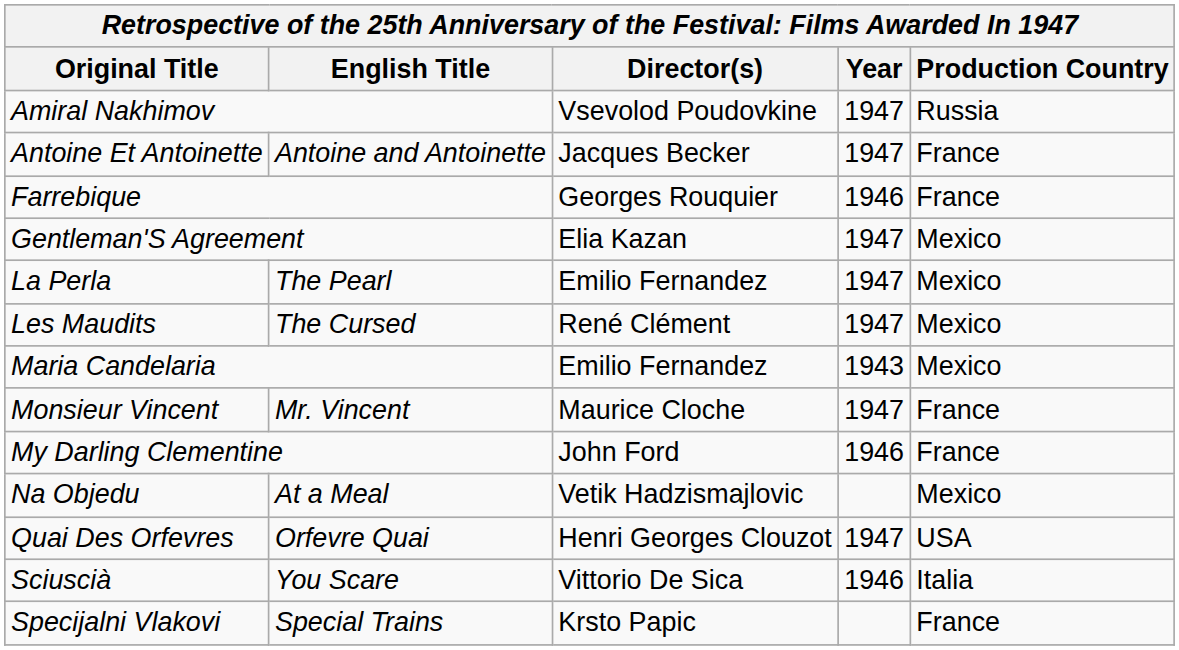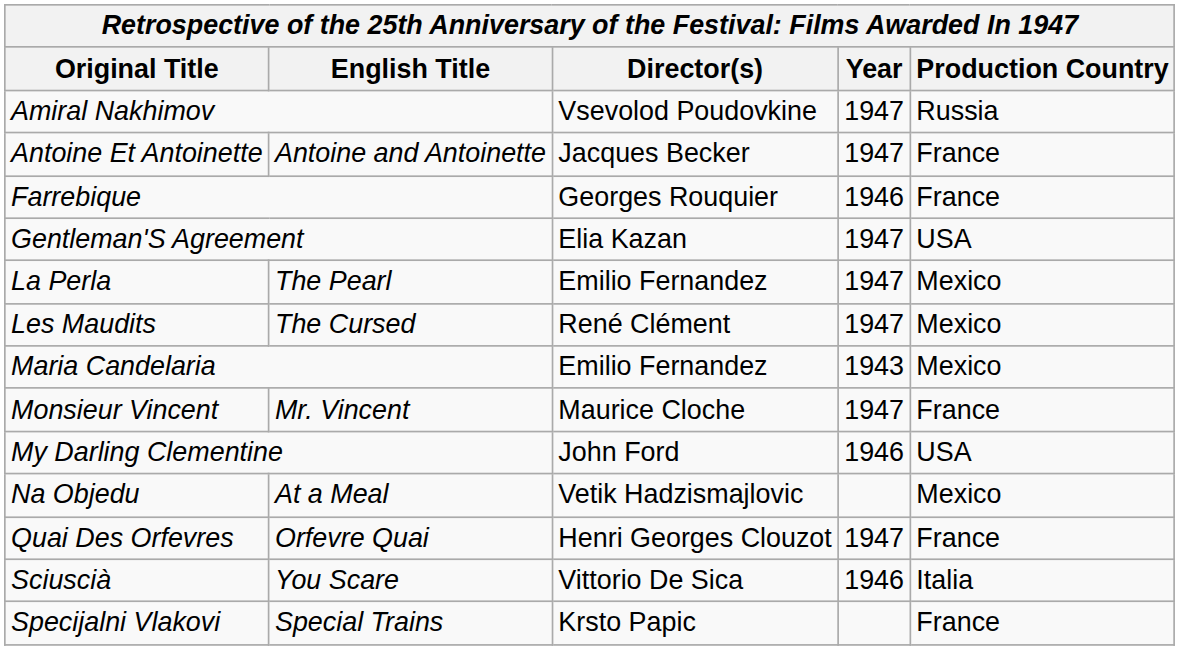 <table class="wikitable">
 <tr>
 <th colspan="5"><em>Retrospective of the 25th Anniversary of the Festival: Films Awarded In 1947</em></th>
 </tr>
 <tr>
 <th>Original Title</th>
 <th>English Title</th>
 <th>Director(s)</th>
 <th>Year</th>
 <th>Production Country</th>
 </tr>
 <tr>
 <td colspan="2"><em>Amiral Nakhimov</em></td>
 <td>Vsevolod Poudovkine</td>
 <td>1947</td>
 <td>Russia</td>
 </tr>
 <tr>
 <td><em>Antoine Et Antoinette</em></td>
 <td><em>Antoine and Antoinette</em></td>
 <td>Jacques Becker</td>
 <td>1947</td>
 <td>France</td>
 </tr>
 <tr>
 <td colspan="2"><em>Farrebique</em></td>
 <td>Georges Rouquier</td>
 <td>1946</td>
 <td>France</td>
 </tr>
 <tr>
 <td colspan="2"><em>Gentleman'S Agreement</em></td>
 <td>Elia Kazan</td>
 <td>1947</td>
-<td>Mexico</td>
+<td>USA</td>
 </tr>
 <tr>
 <td><em>La Perla</em></td>
 <td><em>The Pearl</em></td>
 <td>Emilio Fernandez</td>
 <td>1947</td>
 <td>Mexico</td>
 </tr>
 <tr>
 <td><em>Les Maudits</em></td>
 <td><em>The Cursed</em></td>
 <td>René Clément</td>
 <td>1947</td>
 <td>Mexico</td>
 </tr>
 <tr>
 <td colspan="2"><em>Maria Candelaria</em></td>
 <td>Emilio Fernandez</td>
 <td>1943</td>
 <td>Mexico</td>
 </tr>
 <tr>
 <td><em>Monsieur Vincent</em></td>
 <td><em>Mr. Vincent</em></td>
 <td>Maurice Cloche</td>
 <td>1947</td>
 <td>France</td>
 </tr>
 <tr>
 <td colspan="2"><em>My Darling Clementine</em></td>
 <td>John Ford</td>
 <td>1946</td>
-<td>France</td>
+<td>USA</td>
 </tr>
 <tr>
 <td><em>Na Objedu</em></td>
 <td><em>At a Meal</em></td>
 <td>Vetik Hadzismajlovic</td>
 <td></td>
 <td>Mexico</td>
 </tr>
 <tr>
 <td><em>Quai Des Orfevres</em></td>
 <td><em>Orfevre Quai</em></td>
 <td>Henri Georges Clouzot</td>
 <td>1947</td>
-<td>USA</td>
+<td>France</td>
 </tr>
 <tr>
 <td><em>Sciuscià</em></td>
 <td><em>You Scare</em></td>
 <td>Vittorio De Sica</td>
 <td>1946</td>
 <td>Italia</td>
 </tr>
 <tr>
 <td><em>Specijalni Vlakovi</em></td>
 <td><em>Special Trains</em></td>
 <td>Krsto Papic</td>
 <td></td>
 <td>France</td>
 </tr>
 </table>
